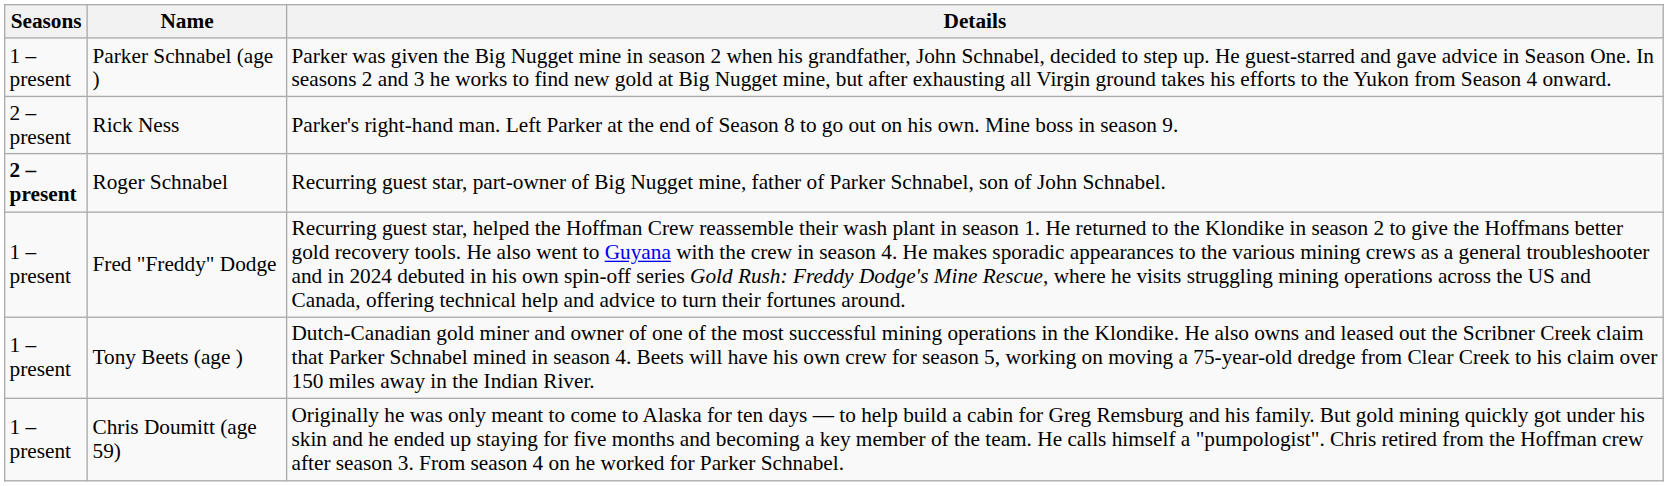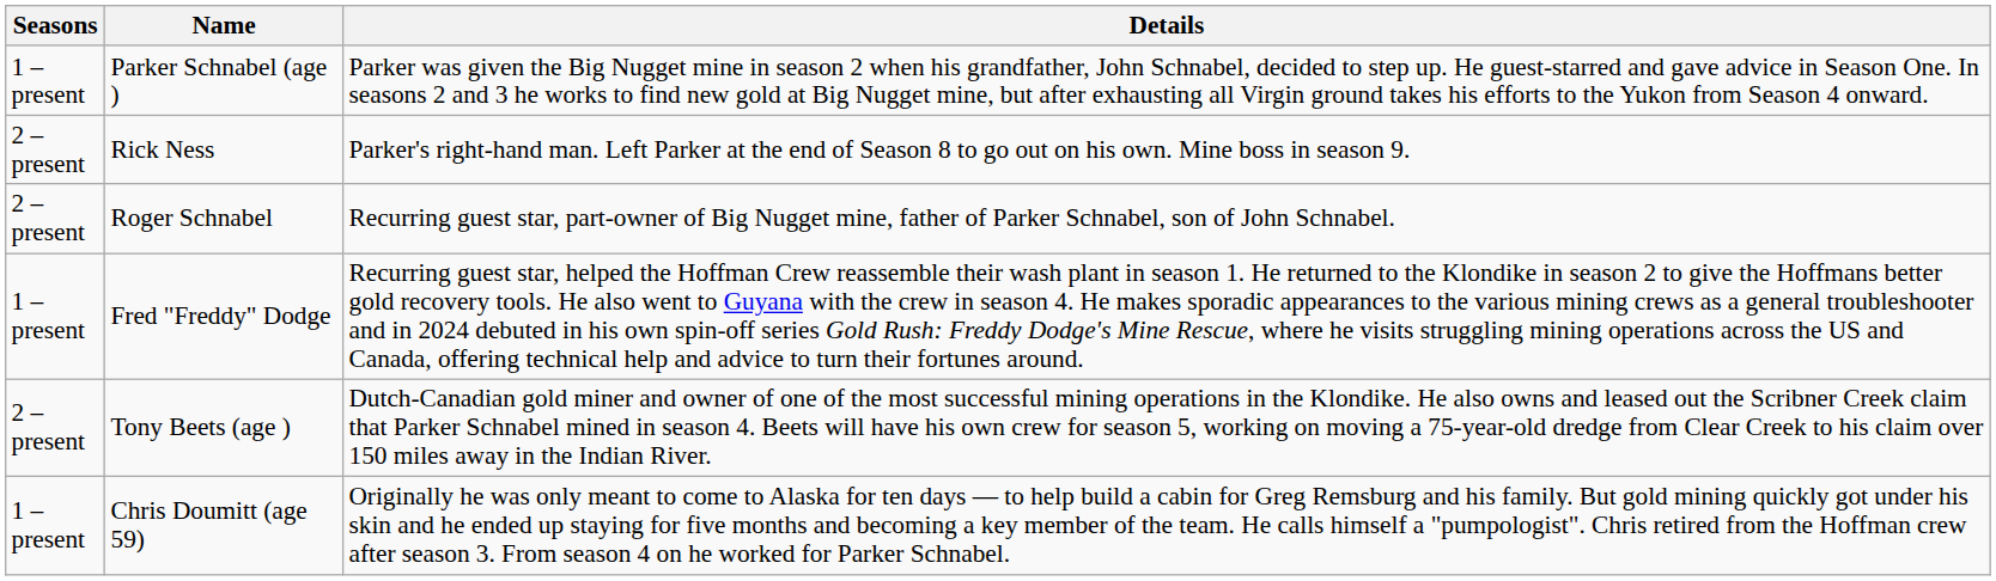 <table class="wikitable sortable">
 <tr>
 <th style="width:5%;">Seasons</th>
 <th style="width:12%;">Name</th>
 <th colspan="12" style="width:83%;">Details</th>
 </tr>
 <tr>
 <td>1 – present</td>
 <td>Parker Schnabel (age )</td>
 <td>Parker was given the Big Nugget mine in season 2 when his grandfather, John Schnabel, decided to step up. He guest-starred and gave advice in Season One. In seasons 2 and 3 he works to find new gold at Big Nugget mine, but after exhausting all Virgin ground takes his efforts to the Yukon from Season 4 onward.</td>
 </tr>
 <tr>
 <td>2 – present</td>
 <td>Rick Ness</td>
 <td>Parker's right-hand man. Left Parker at the end of Season 8 to go out on his own. Mine boss in season 9.</td>
 </tr>
 <tr>
-<td><strong>2 – present</strong></td>
+<td>2 – present</td>
 <td>Roger Schnabel</td>
 <td>Recurring guest star, part-owner of Big Nugget mine, father of Parker Schnabel, son of John Schnabel.</td>
 </tr>
 <tr>
 <td>1 – present</td>
 <td>Fred "Freddy" Dodge</td>
 <td>Recurring guest star, helped the Hoffman Crew reassemble their wash plant in season 1. He returned to the Klondike in season 2 to give the Hoffmans better gold recovery tools. He also went to <a href='#'>Guyana</a> with the crew in season 4.  He makes sporadic appearances to the various mining crews as a general troubleshooter and in 2024 debuted in his own spin-off series <em>Gold Rush: Freddy Dodge's Mine Rescue</em>, where he visits struggling mining operations across the US and Canada, offering  technical help and advice to turn their fortunes around.</td>
 </tr>
 <tr>
-<td>1 – present</td>
+<td>2 – present</td>
 <td>Tony Beets (age )</td>
 <td>Dutch-Canadian gold miner and owner of one of the most successful mining operations in the Klondike. He also owns and leased out the Scribner Creek claim that Parker Schnabel mined in season 4. Beets will have his own crew for season 5, working on moving a 75-year-old dredge from Clear Creek to his claim over 150 miles away in the Indian River.</td>
 </tr>
 <tr>
 <td>1 – present</td>
 <td>Chris Doumitt (age 59)</td>
 <td>Originally he was only meant to come to Alaska for ten days — to help build a cabin for Greg Remsburg and his family. But gold mining quickly got under his skin and he ended up staying for five months and becoming a key member of the team. He calls himself a "pumpologist". Chris retired from the Hoffman crew after season 3. From season 4 on he worked for Parker Schnabel.</td>
 </tr>
 </table>
